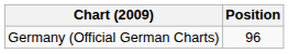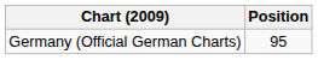 <table class="wikitable">
 <tr>
 <th>Chart (2009)</th>
 <th>Position</th>
 </tr>
 <tr>
 <td>Germany (Official German Charts)</td>
-<td align="center">96</td>
+<td align="center">95</td>
 </tr>
 </table>
